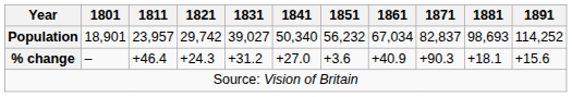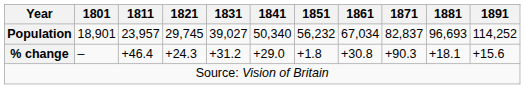 <table class="wikitable">
 <tr>
 <th>Year</th>
 <th>1801</th>
 <th>1811</th>
 <th>1821</th>
 <th>1831</th>
 <th>1841</th>
 <th>1851</th>
 <th>1861</th>
 <th>1871</th>
 <th>1881</th>
 <th>1891</th>
 </tr>
 <tr style="text-align:center;">
 <th>Population</th>
 <td>18,901</td>
 <td>23,957</td>
-<td>29,742</td>
+<td>29,745</td>
 <td>39,027</td>
 <td>50,340</td>
 <td>56,232</td>
 <td>67,034</td>
 <td>82,837</td>
-<td>98,693</td>
+<td>96,693</td>
 <td>114,252</td>
 </tr>
 <tr>
 <th>% change</th>
 <td>–</td>
 <td>+46.4</td>
 <td>+24.3</td>
 <td>+31.2</td>
-<td>+27.0</td>
-<td>+3.6</td>
-<td>+40.9</td>
+<td>+29.0</td>
+<td>+1.8</td>
+<td>+30.8</td>
 <td>+90.3</td>
 <td>+18.1</td>
 <td>+15.6</td>
 </tr>
 <tr>
 <td colspan="22" style="text-align:center;">Source: <em>Vision of Britain</em></td>
 </tr>
 </table>
